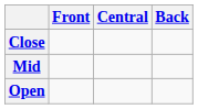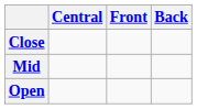 <table class="wikitable">
 <tr>
 <th></th>
+<th><a href='#'>Central</a></th>
 <th><a href='#'>Front</a></th>
-<th><a href='#'>Central</a></th>
 <th><a href='#'>Back</a></th>
 </tr>
 <tr style="text-align: center;">
 <th><a href='#'>Close</a></th>
+<td></td>
 <td>   </td>
-<td></td>
 <td>   </td>
 </tr>
 <tr style="text-align: center;">
 <th><a href='#'>Mid</a></th>
+<td></td>
 <td>   </td>
-<td></td>
 <td>   </td>
 </tr>
 <tr style="text-align: center;">
 <th><a href='#'>Open</a></th>
+<td>   </td>
 <td></td>
-<td>   </td>
 <td></td>
 </tr>
 </table>
